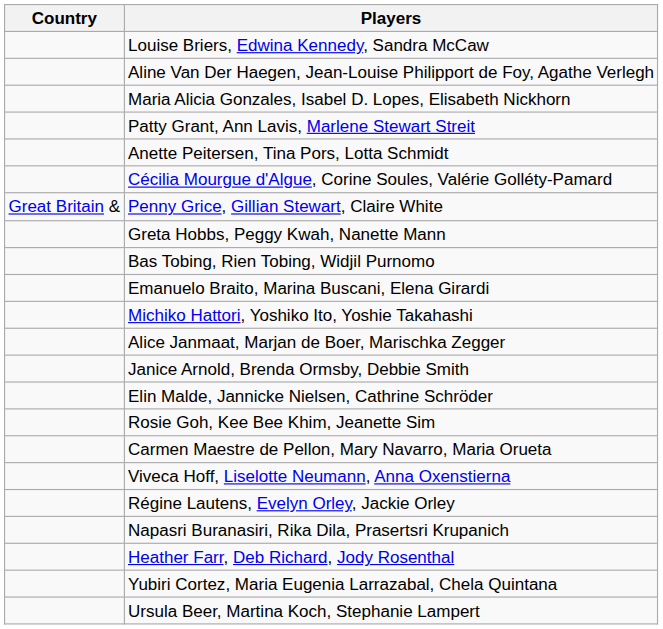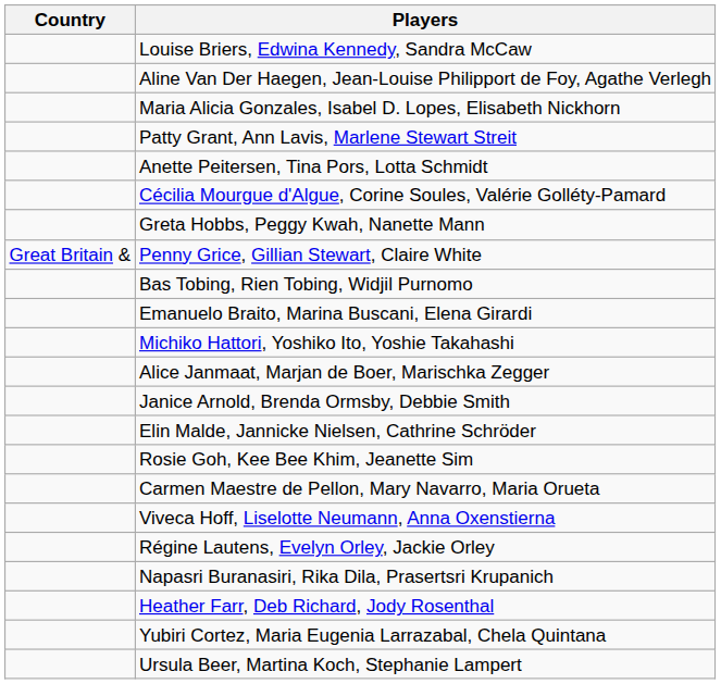 <table class="wikitable" style="font-size:95%;">
 <tr>
 <th>Country</th>
 <th>Players</th>
 </tr>
 <tr>
 <td></td>
 <td>Louise Briers, <a href='#'>Edwina Kennedy</a>, Sandra McCaw</td>
 </tr>
 <tr>
 <td></td>
 <td>Aline Van Der Haegen, Jean-Louise Philipport de Foy, Agathe Verlegh</td>
 </tr>
 <tr>
 <td></td>
 <td>Maria Alicia Gonzales, Isabel D. Lopes, Elisabeth Nickhorn</td>
 </tr>
 <tr>
 <td></td>
 <td>Patty Grant, Ann Lavis, <a href='#'>Marlene Stewart Streit</a></td>
 </tr>
 <tr>
 <td></td>
 <td>Anette Peitersen, Tina Pors, Lotta Schmidt</td>
 </tr>
 <tr>
 <td></td>
 <td><a href='#'>Cécilia Mourgue d'Algue</a>, Corine Soules, Valérie Golléty-Pamard</td>
 </tr>
 <tr>
+<td></td>
+<td>Greta Hobbs, Peggy Kwah, Nanette Mann</td>
+</tr>
+<tr>
 <td> <a href='#'>Great Britain</a> &<br></td>
 <td><a href='#'>Penny Grice</a>, <a href='#'>Gillian Stewart</a>, Claire White</td>
-</tr>
-<tr>
-<td></td>
-<td>Greta Hobbs, Peggy Kwah, Nanette Mann</td>
 </tr>
 <tr>
 <td></td>
 <td>Bas Tobing, Rien Tobing, Widjil Purnomo</td>
 </tr>
 <tr>
 <td></td>
 <td>Emanuelo Braito, Marina Buscani, Elena Girardi</td>
 </tr>
 <tr>
 <td></td>
 <td><a href='#'>Michiko Hattori</a>, Yoshiko Ito, Yoshie Takahashi</td>
 </tr>
 <tr>
 <td></td>
 <td>Alice Janmaat, Marjan de Boer, Marischka Zegger</td>
 </tr>
 <tr>
 <td></td>
 <td>Janice Arnold, Brenda Ormsby, Debbie Smith</td>
 </tr>
 <tr>
 <td></td>
 <td>Elin Malde, Jannicke Nielsen, Cathrine Schröder</td>
 </tr>
 <tr>
 <td></td>
 <td>Rosie Goh, Kee Bee Khim, Jeanette Sim</td>
 </tr>
 <tr>
 <td></td>
 <td>Carmen Maestre de Pellon, Mary Navarro, Maria Orueta</td>
 </tr>
 <tr>
 <td></td>
 <td>Viveca Hoff, <a href='#'>Liselotte Neumann</a>, <a href='#'>Anna Oxenstierna</a></td>
 </tr>
 <tr>
 <td></td>
 <td>Régine Lautens, <a href='#'>Evelyn Orley</a>, Jackie Orley</td>
 </tr>
 <tr>
 <td></td>
 <td>Napasri Buranasiri, Rika Dila, Prasertsri Krupanich</td>
 </tr>
 <tr>
 <td></td>
 <td><a href='#'>Heather Farr</a>, <a href='#'>Deb Richard</a>, <a href='#'>Jody Rosenthal</a></td>
 </tr>
 <tr>
 <td></td>
 <td>Yubiri Cortez, Maria Eugenia Larrazabal, Chela Quintana</td>
 </tr>
 <tr>
 <td></td>
 <td>Ursula Beer, Martina Koch, Stephanie Lampert</td>
 </tr>
 </table>
